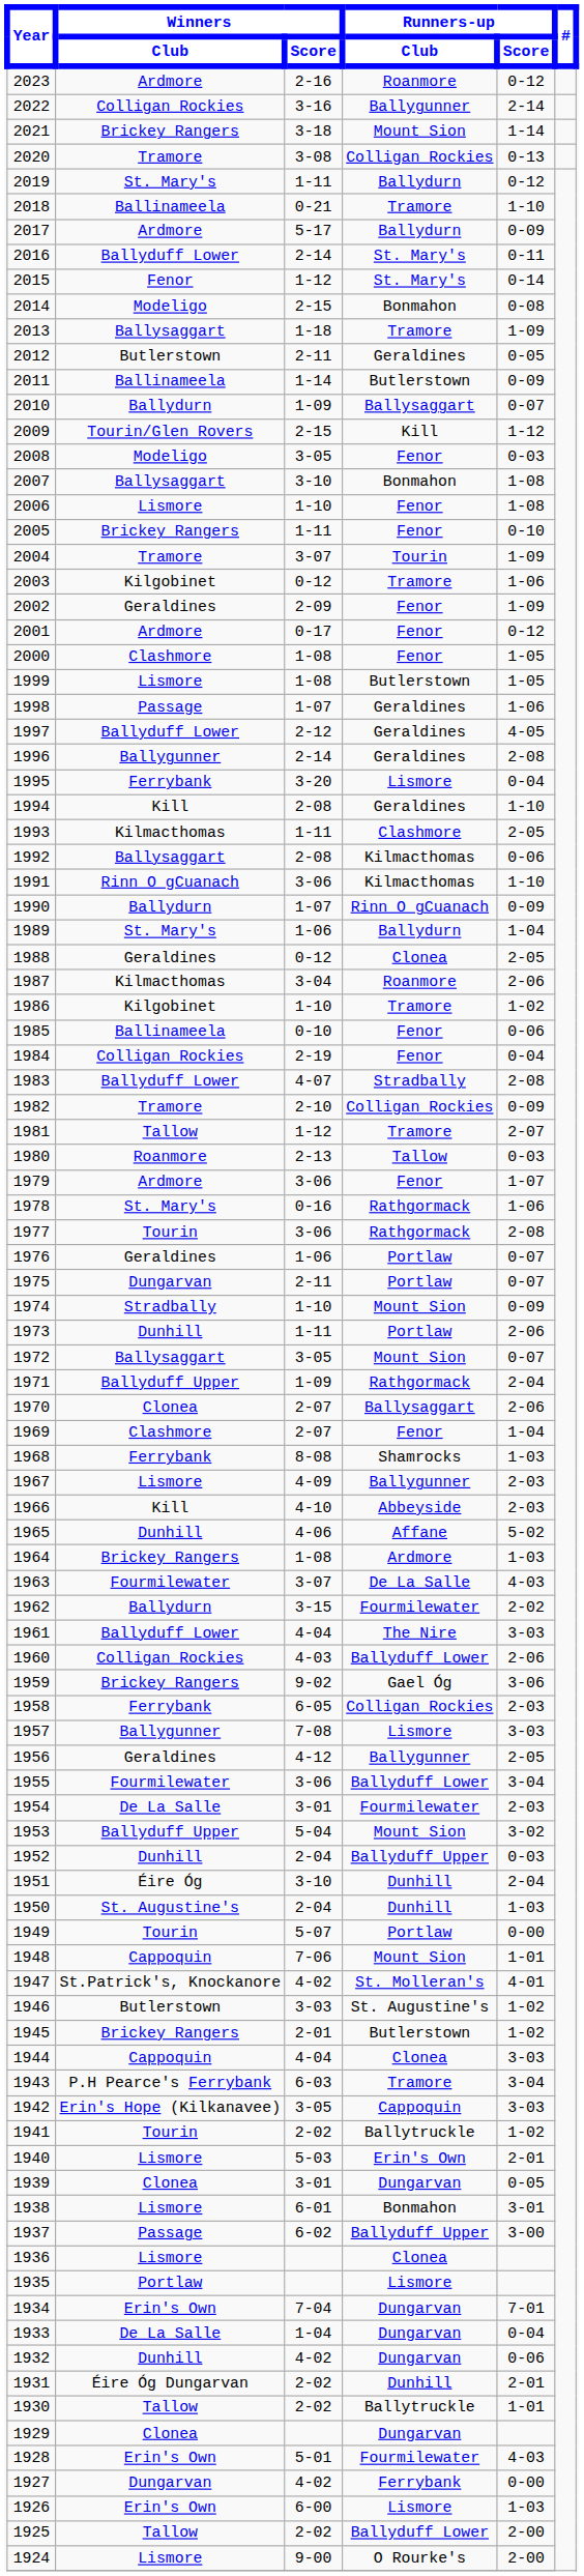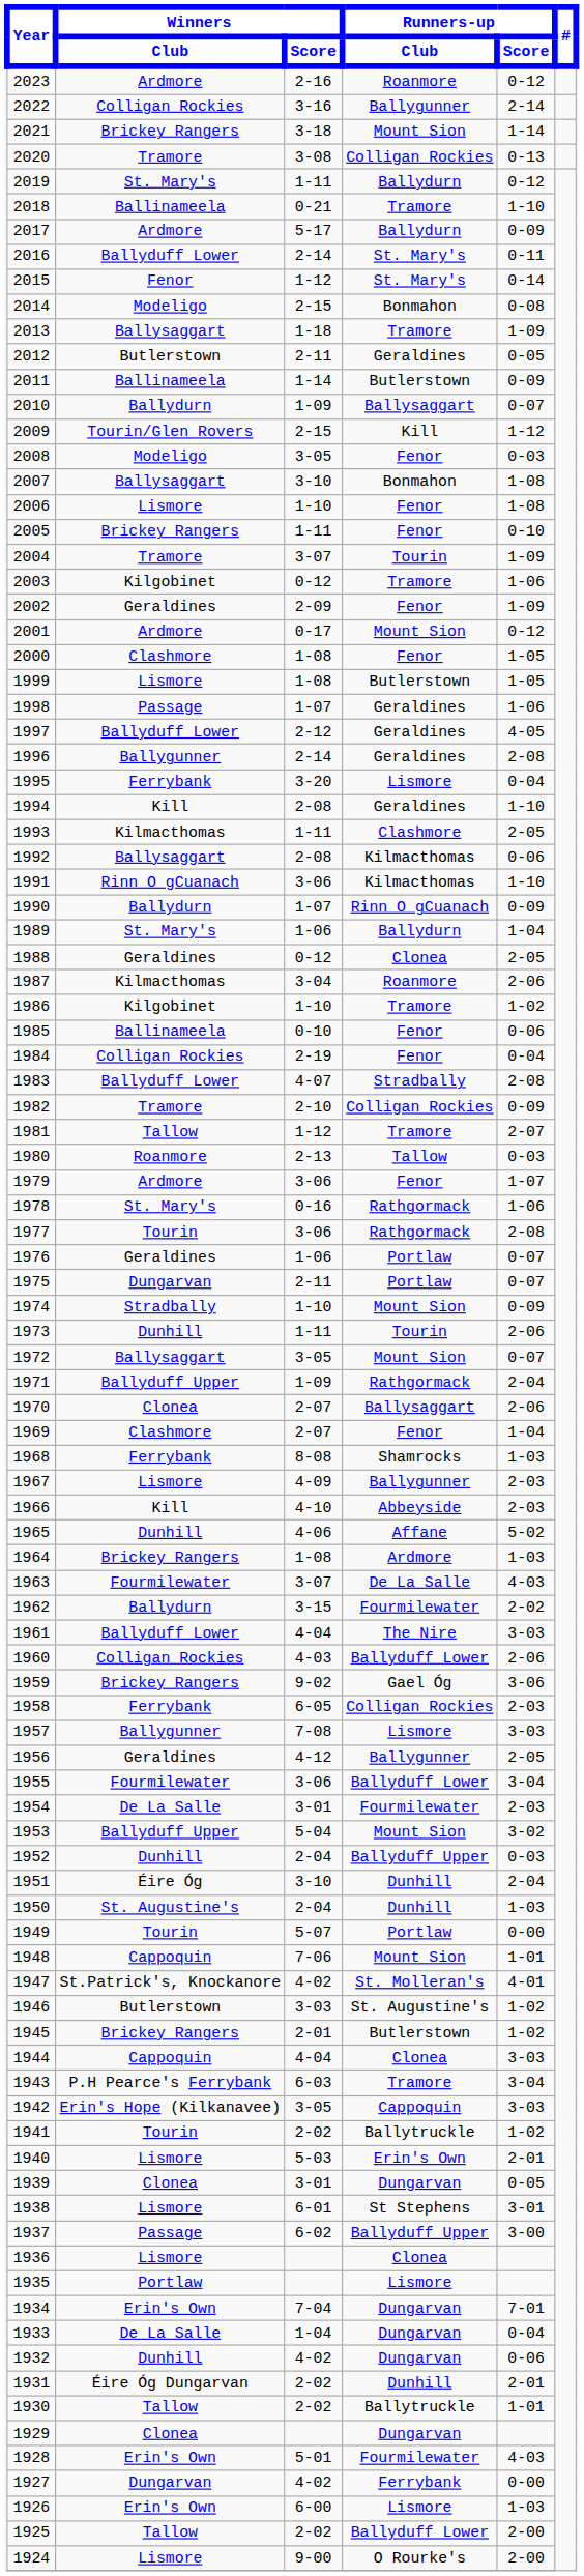 <table class="wikitable sortable" style="text-align:center;">
 <tr>
 <th rowspan="2" ! style="background:white;color:blue; border:5px solid blue">Year</th>
 <th colspan="2" ! style="background:white;color:blue; border:5px solid blue">Winners</th>
 <th colspan="2" ! style="background:white;color:blue; border:5px solid blue">Runners-up</th>
 <th rowspan="2" ! style="background:white;color:blue; border:5px solid blue">#</th>
 </tr>
 <tr>
 <th style="background:white;color:blue; border:5px solid blue">Club</th>
 <th style="background:white;color:blue; border:5px solid blue">Score</th>
 <th style="background:white;color:blue; border:5px solid blue">Club</th>
 <th style="background:white;color:blue; border:5px solid blue">Score</th>
 </tr>
 <tr>
 <td>2023</td>
 <td><a href='#'>Ardmore</a></td>
 <td>2-16</td>
 <td><a href='#'>Roanmore</a></td>
 <td>0-12</td>
 <td></td>
 </tr>
 <tr>
 <td>2022</td>
 <td><a href='#'>Colligan Rockies</a></td>
 <td>3-16</td>
 <td><a href='#'>Ballygunner</a></td>
 <td>2-14</td>
 <td></td>
 </tr>
 <tr>
 <td>2021</td>
 <td><a href='#'>Brickey Rangers</a></td>
 <td>3-18</td>
 <td><a href='#'>Mount Sion</a></td>
 <td>1-14</td>
 </tr>
 <tr>
 <td>2020</td>
 <td><a href='#'>Tramore</a></td>
 <td>3-08</td>
 <td><a href='#'>Colligan Rockies</a></td>
 <td>0-13</td>
 <td></td>
 </tr>
 <tr>
 <td>2019</td>
 <td><a href='#'>St. Mary's</a></td>
 <td>1-11</td>
 <td><a href='#'>Ballydurn</a></td>
 <td>0-12</td>
 </tr>
 <tr>
 <td>2018</td>
 <td><a href='#'>Ballinameela</a></td>
 <td>0-21</td>
 <td><a href='#'>Tramore</a></td>
 <td>1-10</td>
 </tr>
 <tr>
 <td>2017</td>
 <td><a href='#'>Ardmore</a></td>
 <td>5-17</td>
 <td><a href='#'>Ballydurn</a></td>
 <td>0-09</td>
 </tr>
 <tr>
 <td>2016</td>
 <td><a href='#'>Ballyduff Lower</a></td>
 <td>2-14</td>
 <td><a href='#'>St. Mary's</a></td>
 <td>0-11</td>
 </tr>
 <tr>
 <td>2015</td>
 <td><a href='#'>Fenor</a></td>
 <td>1-12</td>
 <td><a href='#'>St. Mary's</a></td>
 <td>0-14</td>
 </tr>
 <tr>
 <td>2014</td>
 <td><a href='#'>Modeligo</a></td>
 <td>2-15</td>
 <td>Bonmahon</td>
 <td>0-08</td>
 </tr>
 <tr>
 <td>2013</td>
 <td><a href='#'>Ballysaggart</a></td>
 <td>1-18</td>
 <td><a href='#'>Tramore</a></td>
 <td>1-09</td>
 </tr>
 <tr>
 <td>2012</td>
 <td>Butlerstown</td>
 <td>2-11</td>
 <td>Geraldines</td>
 <td>0-05</td>
 </tr>
 <tr>
 <td>2011</td>
 <td><a href='#'>Ballinameela</a></td>
 <td>1-14</td>
 <td>Butlerstown</td>
 <td>0-09</td>
 </tr>
 <tr>
 <td>2010</td>
 <td><a href='#'>Ballydurn</a></td>
 <td>1-09</td>
 <td><a href='#'>Ballysaggart</a></td>
 <td>0-07</td>
 </tr>
 <tr>
 <td>2009</td>
 <td><a href='#'>Tourin/Glen Rovers</a></td>
 <td>2-15</td>
 <td>Kill</td>
 <td>1-12</td>
 </tr>
 <tr>
 <td>2008</td>
 <td><a href='#'>Modeligo</a></td>
 <td>3-05</td>
 <td><a href='#'>Fenor</a></td>
 <td>0-03</td>
 </tr>
 <tr>
 <td>2007</td>
 <td><a href='#'>Ballysaggart</a></td>
 <td>3-10</td>
 <td>Bonmahon</td>
 <td>1-08</td>
 </tr>
 <tr>
 <td>2006</td>
 <td><a href='#'>Lismore</a></td>
 <td>1-10</td>
 <td><a href='#'>Fenor</a></td>
 <td>1-08</td>
 </tr>
 <tr>
 <td>2005</td>
 <td><a href='#'>Brickey Rangers</a></td>
 <td>1-11</td>
 <td><a href='#'>Fenor</a></td>
 <td>0-10</td>
 </tr>
 <tr>
 <td>2004</td>
 <td><a href='#'>Tramore</a></td>
 <td>3-07</td>
 <td><a href='#'>Tourin</a></td>
 <td>1-09</td>
 </tr>
 <tr>
 <td>2003</td>
 <td>Kilgobinet</td>
 <td>0-12</td>
 <td><a href='#'>Tramore</a></td>
 <td>1-06</td>
 </tr>
 <tr>
 <td>2002</td>
 <td>Geraldines</td>
 <td>2-09</td>
 <td><a href='#'>Fenor</a></td>
 <td>1-09</td>
 </tr>
 <tr>
 <td>2001</td>
 <td><a href='#'>Ardmore</a></td>
 <td>0-17</td>
-<td><a href='#'>Fenor</a></td>
+<td><a href='#'>Mount Sion</a></td>
 <td>0-12</td>
 </tr>
 <tr>
 <td>2000</td>
 <td><a href='#'>Clashmore</a></td>
 <td>1-08</td>
 <td><a href='#'>Fenor</a></td>
 <td>1-05</td>
 </tr>
 <tr>
 <td>1999</td>
 <td><a href='#'>Lismore</a></td>
 <td>1-08</td>
 <td>Butlerstown</td>
 <td>1-05</td>
 </tr>
 <tr>
 <td>1998</td>
 <td><a href='#'>Passage</a></td>
 <td>1-07</td>
 <td>Geraldines</td>
 <td>1-06</td>
 </tr>
 <tr>
 <td>1997</td>
 <td><a href='#'>Ballyduff Lower</a></td>
 <td>2-12</td>
 <td>Geraldines</td>
 <td>4-05</td>
 </tr>
 <tr>
 <td>1996</td>
 <td><a href='#'>Ballygunner</a></td>
 <td>2-14</td>
 <td>Geraldines</td>
 <td>2-08</td>
 </tr>
 <tr>
 <td>1995</td>
 <td><a href='#'>Ferrybank</a></td>
 <td>3-20</td>
 <td><a href='#'>Lismore</a></td>
 <td>0-04</td>
 </tr>
 <tr>
 <td>1994</td>
 <td>Kill</td>
 <td>2-08</td>
 <td>Geraldines</td>
 <td>1-10</td>
 </tr>
 <tr>
 <td>1993</td>
 <td>Kilmacthomas</td>
 <td>1-11</td>
 <td><a href='#'>Clashmore</a></td>
 <td>2-05</td>
 </tr>
 <tr>
 <td>1992</td>
 <td><a href='#'>Ballysaggart</a></td>
 <td>2-08</td>
 <td>Kilmacthomas</td>
 <td>0-06</td>
 </tr>
 <tr>
 <td>1991</td>
 <td><a href='#'>Rinn O gCuanach</a></td>
 <td>3-06</td>
 <td>Kilmacthomas</td>
 <td>1-10</td>
 </tr>
 <tr>
 <td>1990</td>
 <td><a href='#'>Ballydurn</a></td>
 <td>1-07</td>
 <td><a href='#'>Rinn O gCuanach</a></td>
 <td>0-09</td>
 </tr>
 <tr>
 <td>1989</td>
 <td><a href='#'>St. Mary's</a></td>
 <td>1-06</td>
 <td><a href='#'>Ballydurn</a></td>
 <td>1-04</td>
 </tr>
 <tr>
 <td>1988</td>
 <td>Geraldines</td>
 <td>0-12</td>
 <td><a href='#'>Clonea</a></td>
 <td>2-05</td>
 </tr>
 <tr>
 <td>1987</td>
 <td>Kilmacthomas</td>
 <td>3-04</td>
 <td><a href='#'>Roanmore</a></td>
 <td>2-06</td>
 </tr>
 <tr>
 <td>1986</td>
 <td>Kilgobinet</td>
 <td>1-10</td>
 <td><a href='#'>Tramore</a></td>
 <td>1-02</td>
 </tr>
 <tr>
 <td>1985</td>
 <td><a href='#'>Ballinameela</a></td>
 <td>0-10</td>
 <td><a href='#'>Fenor</a></td>
 <td>0-06</td>
 </tr>
 <tr>
 <td>1984</td>
 <td><a href='#'>Colligan Rockies</a></td>
 <td>2-19</td>
 <td><a href='#'>Fenor</a></td>
 <td>0-04</td>
 </tr>
 <tr>
 <td>1983</td>
 <td><a href='#'>Ballyduff Lower</a></td>
 <td>4-07</td>
 <td><a href='#'>Stradbally</a></td>
 <td>2-08</td>
 </tr>
 <tr>
 <td>1982</td>
 <td><a href='#'>Tramore</a></td>
 <td>2-10</td>
 <td><a href='#'>Colligan Rockies</a></td>
 <td>0-09</td>
 </tr>
 <tr>
 <td>1981</td>
 <td><a href='#'>Tallow</a></td>
 <td>1-12</td>
 <td><a href='#'>Tramore</a></td>
 <td>2-07</td>
 </tr>
 <tr>
 <td>1980</td>
 <td><a href='#'>Roanmore</a></td>
 <td>2-13</td>
 <td><a href='#'>Tallow</a></td>
 <td>0-03</td>
 </tr>
 <tr>
 <td>1979</td>
 <td><a href='#'>Ardmore</a></td>
 <td>3-06</td>
 <td><a href='#'>Fenor</a></td>
 <td>1-07</td>
 </tr>
 <tr>
 <td>1978</td>
 <td><a href='#'>St. Mary's</a></td>
 <td>0-16</td>
 <td><a href='#'>Rathgormack</a></td>
 <td>1-06</td>
 </tr>
 <tr>
 <td>1977</td>
 <td><a href='#'>Tourin</a></td>
 <td>3-06</td>
 <td><a href='#'>Rathgormack</a></td>
 <td>2-08</td>
 </tr>
 <tr>
 <td>1976</td>
 <td>Geraldines</td>
 <td>1-06</td>
 <td><a href='#'>Portlaw</a></td>
 <td>0-07</td>
 </tr>
 <tr>
 <td>1975</td>
 <td><a href='#'>Dungarvan</a></td>
 <td>2-11</td>
 <td><a href='#'>Portlaw</a></td>
 <td>0-07</td>
 </tr>
 <tr>
 <td>1974</td>
 <td><a href='#'>Stradbally</a></td>
 <td>1-10</td>
 <td><a href='#'>Mount Sion</a></td>
 <td>0-09</td>
 </tr>
 <tr>
 <td>1973</td>
 <td><a href='#'>Dunhill</a></td>
 <td>1-11</td>
-<td><a href='#'>Portlaw</a></td>
+<td><a href='#'>Tourin</a></td>
 <td>2-06</td>
 </tr>
 <tr>
 <td>1972</td>
 <td><a href='#'>Ballysaggart</a></td>
 <td>3-05</td>
 <td><a href='#'>Mount Sion</a></td>
 <td>0-07</td>
 </tr>
 <tr>
 <td>1971</td>
 <td><a href='#'>Ballyduff Upper</a></td>
 <td>1-09</td>
 <td><a href='#'>Rathgormack</a></td>
 <td>2-04</td>
 </tr>
 <tr>
 <td>1970</td>
 <td><a href='#'>Clonea</a></td>
 <td>2-07</td>
 <td><a href='#'>Ballysaggart</a></td>
 <td>2-06</td>
 </tr>
 <tr>
 <td>1969</td>
 <td><a href='#'>Clashmore</a></td>
 <td>2-07</td>
 <td><a href='#'>Fenor</a></td>
 <td>1-04</td>
 </tr>
 <tr>
 <td>1968</td>
 <td><a href='#'>Ferrybank</a></td>
 <td>8-08</td>
 <td>Shamrocks</td>
 <td>1-03</td>
 </tr>
 <tr>
 <td>1967</td>
 <td><a href='#'>Lismore</a></td>
 <td>4-09</td>
 <td><a href='#'>Ballygunner</a></td>
 <td>2-03</td>
 </tr>
 <tr>
 <td>1966</td>
 <td>Kill</td>
 <td>4-10</td>
 <td><a href='#'>Abbeyside</a></td>
 <td>2-03</td>
 </tr>
 <tr>
 <td>1965</td>
 <td><a href='#'>Dunhill</a></td>
 <td>4-06</td>
 <td><a href='#'>Affane</a></td>
 <td>5-02</td>
 </tr>
 <tr>
 <td>1964</td>
 <td><a href='#'>Brickey Rangers</a></td>
 <td>1-08</td>
 <td><a href='#'>Ardmore</a></td>
 <td>1-03</td>
 </tr>
 <tr>
 <td>1963</td>
 <td><a href='#'>Fourmilewater</a></td>
 <td>3-07</td>
 <td><a href='#'>De La Salle</a></td>
 <td>4-03</td>
 </tr>
 <tr>
 <td>1962</td>
 <td><a href='#'>Ballydurn</a></td>
 <td>3-15</td>
 <td><a href='#'>Fourmilewater</a></td>
 <td>2-02</td>
 </tr>
 <tr>
 <td>1961</td>
 <td><a href='#'>Ballyduff Lower</a></td>
 <td>4-04</td>
 <td><a href='#'>The Nire</a></td>
 <td>3-03</td>
 </tr>
 <tr>
 <td>1960</td>
 <td><a href='#'>Colligan Rockies</a></td>
 <td>4-03</td>
 <td><a href='#'>Ballyduff Lower</a></td>
 <td>2-06</td>
 </tr>
 <tr>
 <td>1959</td>
 <td><a href='#'>Brickey Rangers</a></td>
 <td>9-02</td>
 <td>Gael Óg</td>
 <td>3-06</td>
 </tr>
 <tr>
 <td>1958</td>
 <td><a href='#'>Ferrybank</a></td>
 <td>6-05</td>
 <td><a href='#'>Colligan Rockies</a></td>
 <td>2-03</td>
 </tr>
 <tr>
 <td>1957</td>
 <td><a href='#'>Ballygunner</a></td>
 <td>7-08</td>
 <td><a href='#'>Lismore</a></td>
 <td>3-03</td>
 </tr>
 <tr>
 <td>1956</td>
 <td>Geraldines</td>
 <td>4-12</td>
 <td><a href='#'>Ballygunner</a></td>
 <td>2-05</td>
 </tr>
 <tr>
 <td>1955</td>
 <td><a href='#'>Fourmilewater</a></td>
 <td>3-06</td>
 <td><a href='#'>Ballyduff Lower</a></td>
 <td>3-04</td>
 </tr>
 <tr>
 <td>1954</td>
 <td><a href='#'>De La Salle</a></td>
 <td>3-01</td>
 <td><a href='#'>Fourmilewater</a></td>
 <td>2-03</td>
 </tr>
 <tr>
 <td>1953</td>
 <td><a href='#'>Ballyduff Upper</a></td>
 <td>5-04</td>
 <td><a href='#'>Mount Sion</a></td>
 <td>3-02</td>
 </tr>
 <tr>
 <td>1952</td>
 <td><a href='#'>Dunhill</a></td>
 <td>2-04</td>
 <td><a href='#'>Ballyduff Upper</a></td>
 <td>0-03</td>
 </tr>
 <tr>
 <td>1951</td>
 <td>Éire Óg</td>
 <td>3-10</td>
 <td><a href='#'>Dunhill</a></td>
 <td>2-04</td>
 </tr>
 <tr>
 <td>1950</td>
 <td><a href='#'>St. Augustine's</a></td>
 <td>2-04</td>
 <td><a href='#'>Dunhill</a></td>
 <td>1-03</td>
 </tr>
 <tr>
 <td>1949</td>
 <td><a href='#'>Tourin</a></td>
 <td>5-07</td>
 <td><a href='#'>Portlaw</a></td>
 <td>0-00</td>
 </tr>
 <tr>
 <td>1948</td>
 <td><a href='#'>Cappoquin</a></td>
 <td>7-06</td>
 <td><a href='#'>Mount Sion</a></td>
 <td>1-01</td>
 </tr>
 <tr>
 <td>1947</td>
 <td>St.Patrick's, Knockanore</td>
 <td>4-02</td>
 <td><a href='#'>St. Molleran's</a></td>
 <td>4-01</td>
 </tr>
 <tr>
 <td>1946</td>
 <td>Butlerstown</td>
 <td>3-03</td>
 <td>St. Augustine's</td>
 <td>1-02</td>
 </tr>
 <tr>
 <td>1945</td>
 <td><a href='#'>Brickey Rangers</a></td>
 <td>2-01</td>
 <td>Butlerstown</td>
 <td>1-02</td>
 </tr>
 <tr>
 <td>1944</td>
 <td><a href='#'>Cappoquin</a></td>
 <td>4-04</td>
 <td><a href='#'>Clonea</a></td>
 <td>3-03</td>
 </tr>
 <tr>
 <td>1943</td>
 <td>P.H Pearce's <a href='#'>Ferrybank</a></td>
 <td>6-03</td>
 <td><a href='#'>Tramore</a></td>
 <td>3-04</td>
 </tr>
 <tr>
 <td>1942</td>
 <td><a href='#'>Erin's Hope</a> (Kilkanavee)</td>
 <td>3-05</td>
 <td><a href='#'>Cappoquin</a></td>
 <td>3-03</td>
 </tr>
 <tr>
 <td>1941</td>
 <td><a href='#'>Tourin</a></td>
 <td>2-02</td>
 <td>Ballytruckle</td>
 <td>1-02</td>
 </tr>
 <tr>
 <td>1940</td>
 <td><a href='#'>Lismore</a></td>
 <td>5-03</td>
 <td><a href='#'>Erin's Own</a></td>
 <td>2-01</td>
 </tr>
 <tr>
 <td>1939</td>
 <td><a href='#'>Clonea</a></td>
 <td>3-01</td>
 <td><a href='#'>Dungarvan</a></td>
 <td>0-05</td>
 </tr>
 <tr>
 <td>1938</td>
 <td><a href='#'>Lismore</a></td>
 <td>6-01</td>
-<td>Bonmahon</td>
+<td>St Stephens</td>
 <td>3-01</td>
 </tr>
 <tr>
 <td>1937</td>
 <td><a href='#'>Passage</a></td>
 <td>6-02</td>
 <td><a href='#'>Ballyduff Upper</a></td>
 <td>3-00</td>
 </tr>
 <tr>
 <td>1936</td>
 <td><a href='#'>Lismore</a></td>
 <td></td>
 <td><a href='#'>Clonea</a></td>
 <td></td>
 </tr>
 <tr>
 <td>1935</td>
 <td><a href='#'>Portlaw</a></td>
 <td></td>
 <td><a href='#'>Lismore</a></td>
 <td></td>
 </tr>
 <tr>
 <td>1934</td>
 <td><a href='#'>Erin's Own</a></td>
 <td>7-04</td>
 <td><a href='#'>Dungarvan</a></td>
 <td>7-01</td>
 </tr>
 <tr>
 <td>1933</td>
 <td><a href='#'>De La Salle</a></td>
 <td>1-04</td>
 <td><a href='#'>Dungarvan</a></td>
 <td>0-04</td>
 </tr>
 <tr>
 <td>1932</td>
 <td><a href='#'>Dunhill</a></td>
 <td>4-02</td>
 <td><a href='#'>Dungarvan</a></td>
 <td>0-06</td>
 </tr>
 <tr>
 <td>1931</td>
 <td>Éire Óg Dungarvan</td>
 <td>2-02</td>
 <td><a href='#'>Dunhill</a></td>
 <td>2-01</td>
 </tr>
 <tr>
 <td>1930</td>
 <td><a href='#'>Tallow</a></td>
 <td>2-02</td>
 <td>Ballytruckle</td>
 <td>1-01</td>
 </tr>
 <tr>
 <td>1929</td>
 <td><a href='#'>Clonea</a></td>
 <td></td>
 <td><a href='#'>Dungarvan</a></td>
 <td></td>
 </tr>
 <tr>
 <td>1928</td>
 <td><a href='#'>Erin's Own</a></td>
 <td>5-01</td>
 <td><a href='#'>Fourmilewater</a></td>
 <td>4-03</td>
 </tr>
 <tr>
 <td>1927</td>
 <td><a href='#'>Dungarvan</a></td>
 <td>4-02</td>
 <td><a href='#'>Ferrybank</a></td>
 <td>0-00</td>
 </tr>
 <tr>
 <td>1926</td>
 <td><a href='#'>Erin's Own</a></td>
 <td>6-00</td>
 <td><a href='#'>Lismore</a></td>
 <td>1-03</td>
 </tr>
 <tr>
 <td>1925</td>
 <td><a href='#'>Tallow</a></td>
 <td>2-02</td>
 <td><a href='#'>Ballyduff Lower</a></td>
 <td>2-00</td>
 </tr>
 <tr>
 <td>1924</td>
 <td><a href='#'>Lismore</a></td>
 <td>9-00</td>
 <td>O Rourke's</td>
 <td>2-00</td>
 </tr>
 <tr>
 </tr>
 </table>
